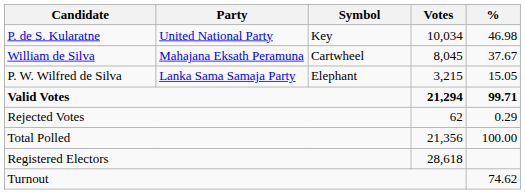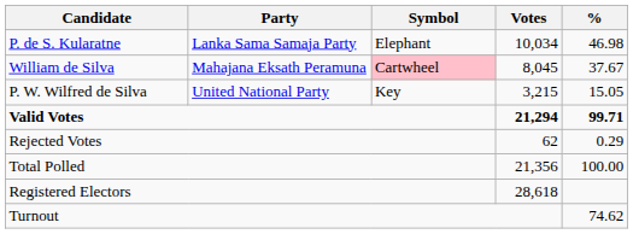 <table class="wikitable" border="1" style="text-align:right;">
 <tr>
 <th align=left width="180">Candidate</th>
 <th align=left width="180">Party</th>
 <th align=left width="120">Symbol</th>
 <th align=left width="60">Votes</th>
 <th align=left width="60">%</th>
 </tr>
 <tr>
 <td align=left><a href='#'>P. de S. Kularatne</a></td>
-<td align=left><a href='#'>United National Party</a></td>
-<td align=left>Key</td>
+<td align=left><a href='#'>Lanka Sama Samaja Party</a></td>
+<td align=left>Elephant</td>
 <td align=right>10,034</td>
 <td align=right>46.98</td>
 </tr>
 <tr>
 <td align=left><a href='#'>William de Silva</a></td>
 <td align=left><a href='#'>Mahajana Eksath Peramuna</a></td>
-<td align=left>Cartwheel</td>
+<td align=left style="background: pink;">Cartwheel</td>
 <td align=right>8,045</td>
 <td align=right>37.67</td>
 </tr>
 <tr>
 <td align=left>P. W. Wilfred de Silva</td>
-<td align=left><a href='#'>Lanka Sama Samaja Party</a></td>
-<td align=left>Elephant</td>
+<td align=left><a href='#'>United National Party</a></td>
+<td align=left>Key</td>
 <td align=right>3,215</td>
 <td align=right>15.05</td>
 </tr>
 <tr>
 <td align=left colspan=3><strong>Valid Votes</strong></td>
 <td align=right><strong>21,294</strong></td>
 <td align=right><strong>99.71</strong></td>
 </tr>
 <tr>
 <td align=left colspan=3>Rejected Votes</td>
 <td align=right>62</td>
 <td align=right>0.29</td>
 </tr>
 <tr>
 <td align=left colspan=3>Total Polled</td>
 <td align=right>21,356</td>
 <td align=right>100.00</td>
 </tr>
 <tr>
 <td align=left colspan=3>Registered Electors</td>
 <td align=right>28,618</td>
 <td></td>
 </tr>
 <tr>
 <td align=left colspan=4>Turnout</td>
 <td align=right>74.62</td>
 </tr>
 </table>
